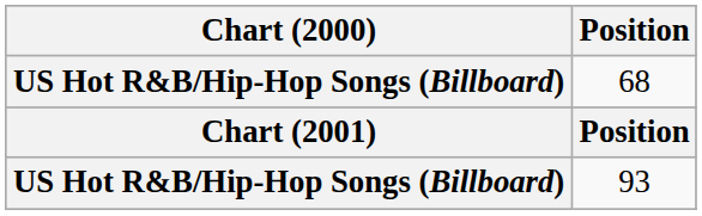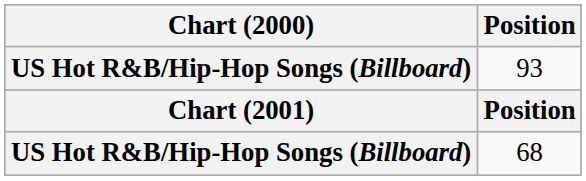 <table class="wikitable plainrowheaders" style="text-align:center;">
 <tr>
 <th scope="col">Chart (2000)</th>
 <th scope="col">Position</th>
 </tr>
 <tr>
 <th scope="row">US Hot R&B/Hip-Hop Songs (<em>Billboard</em>)</th>
-<td>68</td>
+<td>93</td>
 </tr>
 <tr>
 <th scope="col">Chart (2001)</th>
 <th scope="col">Position</th>
 </tr>
 <tr>
 <th scope="row">US Hot R&B/Hip-Hop Songs (<em>Billboard</em>)</th>
-<td>93</td>
+<td>68</td>
 </tr>
 </table>
